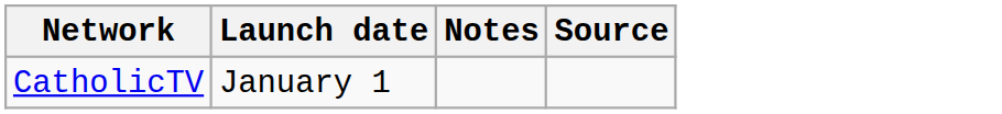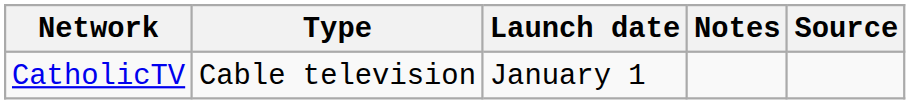 <table class="wikitable sortable">
 <tr>
 <th>Network</th>
+<th>Type</th>
 <th>Launch date</th>
 <th>Notes</th>
 <th>Source</th>
 </tr>
 <tr>
 <td><a href='#'>CatholicTV</a></td>
+<td>Cable television</td>
 <td>January 1</td>
 <td></td>
 <td></td>
 </tr>
 </table>
